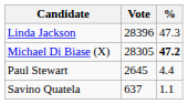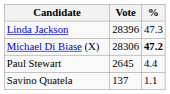 <table class="wikitable">
 <tr>
 <th bgcolor="#DDDDFF" width="150px">Candidate</th>
 <th bgcolor="#DDDDFF">Vote</th>
 <th bgcolor="#DDDDFF">%</th>
 </tr>
 <tr>
 <td><a href='#'>Linda Jackson</a></td>
 <td>28396</td>
 <td>47.3</td>
 </tr>
 <tr>
 <td><a href='#'>Michael Di Biase</a> (X)</td>
-<td>28305</td>
+<td>28306</td>
 <td><strong>47.2</strong></td>
 </tr>
 <tr>
 <td>Paul Stewart</td>
 <td>2645</td>
 <td>4.4</td>
 </tr>
 <tr>
 <td>Savino Quatela</td>
-<td>637</td>
+<td>137</td>
 <td>1.1</td>
 </tr>
 </table>
